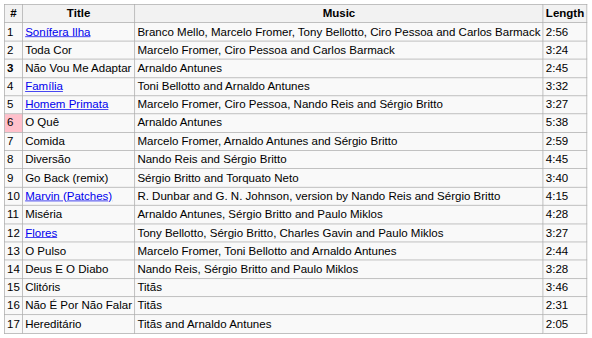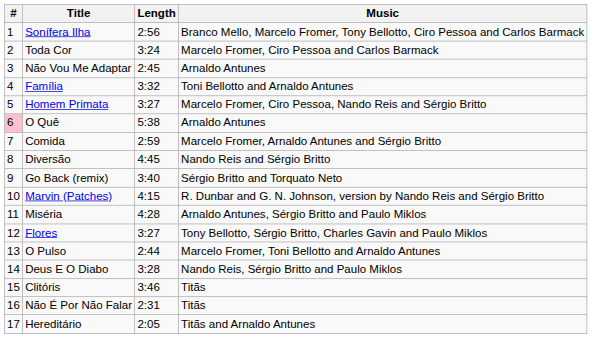 <table class="wikitable">
 <tr>
 <th>#</th>
 <th>Title</th>
+<th>Length</th>
 <th>Music</th>
-<th>Length</th>
 </tr>
 <tr>
 <td rowspan="1">1</td>
 <td><a href='#'>Sonífera Ilha</a></td>
+<td>2:56</td>
 <td>Branco Mello, Marcelo Fromer, Tony Bellotto, Ciro Pessoa and Carlos Barmack</td>
-<td>2:56</td>
 </tr>
 <tr>
 <td rowspan="1">2</td>
 <td>Toda Cor</td>
+<td>3:24</td>
 <td>Marcelo Fromer, Ciro Pessoa and Carlos Barmack</td>
-<td>3:24</td>
 </tr>
 <tr>
-<td rowspan="1"><strong>3</strong></td>
+<td rowspan="1">3</td>
 <td>Não Vou Me Adaptar</td>
+<td>2:45</td>
 <td>Arnaldo Antunes</td>
-<td>2:45</td>
 </tr>
 <tr>
 <td rowspan="1">4</td>
 <td><a href='#'>Família</a></td>
+<td>3:32</td>
 <td>Toni Bellotto and Arnaldo Antunes</td>
-<td>3:32</td>
 </tr>
 <tr>
 <td rowspan="1">5</td>
 <td><a href='#'>Homem Primata</a></td>
+<td>3:27</td>
 <td>Marcelo Fromer, Ciro Pessoa, Nando Reis and Sérgio Britto</td>
-<td>3:27</td>
 </tr>
 <tr>
 <td rowspan="1" style="background: pink;">6</td>
 <td>O Quê</td>
+<td>5:38</td>
 <td>Arnaldo Antunes</td>
-<td>5:38</td>
 </tr>
 <tr>
 <td rowspan="1">7</td>
 <td>Comida</td>
+<td>2:59</td>
 <td>Marcelo Fromer, Arnaldo Antunes and Sérgio Britto</td>
-<td>2:59</td>
 </tr>
 <tr>
 <td rowspan="1">8</td>
 <td>Diversão</td>
+<td>4:45</td>
 <td>Nando Reis and Sérgio Britto</td>
-<td>4:45</td>
 </tr>
 <tr>
 <td rowspan="1">9</td>
 <td>Go Back (remix)</td>
+<td>3:40</td>
 <td>Sérgio Britto and Torquato Neto</td>
-<td>3:40</td>
 </tr>
 <tr>
 <td rowspan="1">10</td>
 <td><a href='#'>Marvin (Patches)</a></td>
+<td>4:15</td>
 <td>R. Dunbar and G. N. Johnson, version by Nando Reis and Sérgio Britto</td>
-<td>4:15</td>
 </tr>
 <tr>
 <td rowspan="1">11</td>
 <td>Miséria</td>
+<td>4:28</td>
 <td>Arnaldo Antunes, Sérgio Britto and Paulo Miklos</td>
-<td>4:28</td>
 </tr>
 <tr>
 <td rowspan="1">12</td>
 <td><a href='#'>Flores</a></td>
+<td>3:27</td>
 <td>Tony Bellotto, Sérgio Britto, Charles Gavin and Paulo Miklos</td>
-<td>3:27</td>
 </tr>
 <tr>
 <td rowspan="1">13</td>
 <td>O Pulso</td>
+<td>2:44</td>
 <td>Marcelo Fromer, Toni Bellotto and Arnaldo Antunes</td>
-<td>2:44</td>
 </tr>
 <tr>
 <td rowspan="1">14</td>
 <td>Deus E O Diabo</td>
+<td>3:28</td>
 <td>Nando Reis, Sérgio Britto and Paulo Miklos</td>
-<td>3:28</td>
 </tr>
 <tr>
 <td rowspan="1">15</td>
 <td>Clitóris</td>
+<td>3:46</td>
 <td>Titãs</td>
-<td>3:46</td>
 </tr>
 <tr>
 <td rowspan="1">16</td>
 <td>Não É Por Não Falar</td>
+<td>2:31</td>
 <td>Titãs</td>
-<td>2:31</td>
 </tr>
 <tr>
 <td rowspan="1">17</td>
 <td>Hereditário</td>
+<td>2:05</td>
 <td>Titãs and Arnaldo Antunes</td>
-<td>2:05</td>
 </tr>
 </table>
